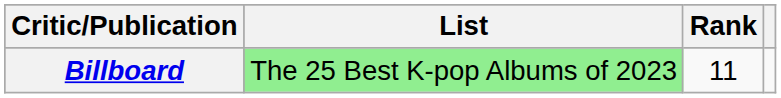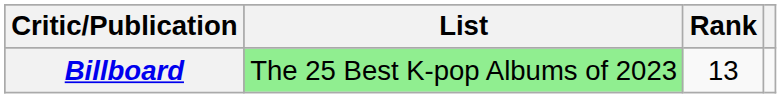 <table class="wikitable plainrowheaders" style="text-align:center">
 <tr>
 <th>Critic/Publication</th>
 <th scope="col">List</th>
 <th scope="col">Rank</th>
 <th scope="col" class="unsortable"></th>
 </tr>
 <tr>
 <th scope="row"><em><a href='#'>Billboard</a></em></th>
 <td style="background: lightgreen;">The 25 Best K-pop Albums of 2023</td>
-<td>11</td>
+<td>13</td>
 <td></td>
 </tr>
 </table>
